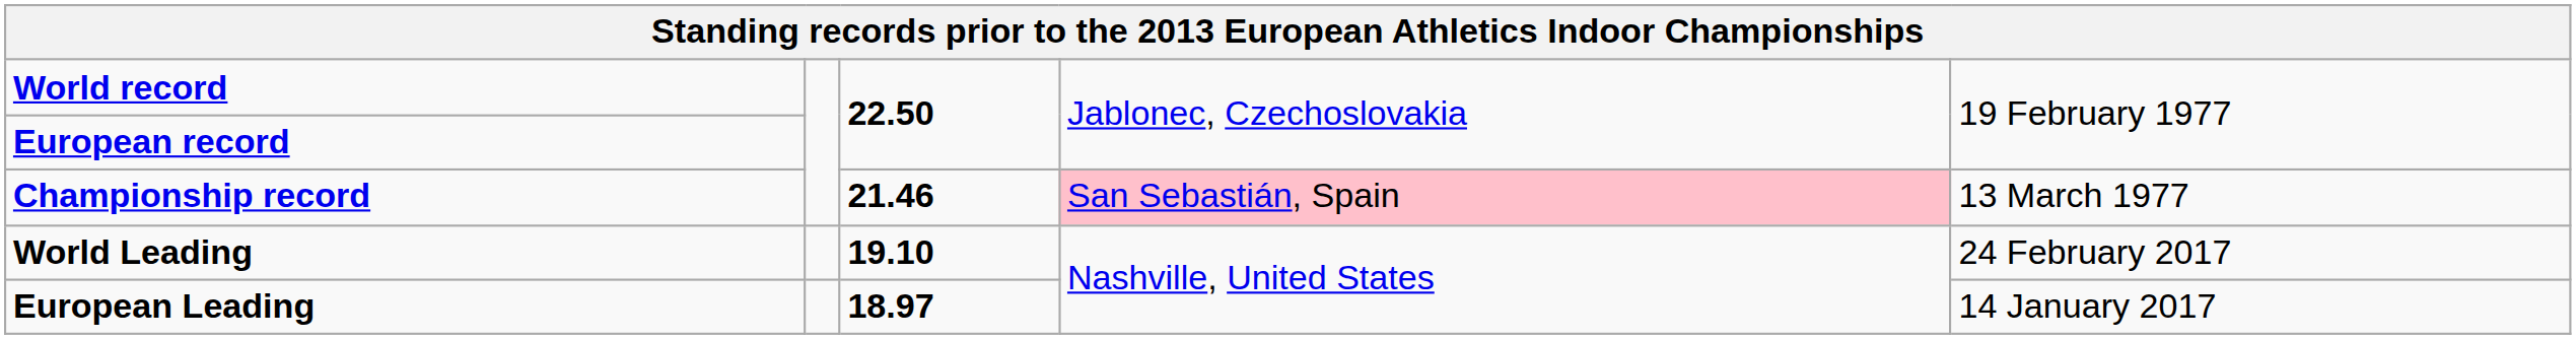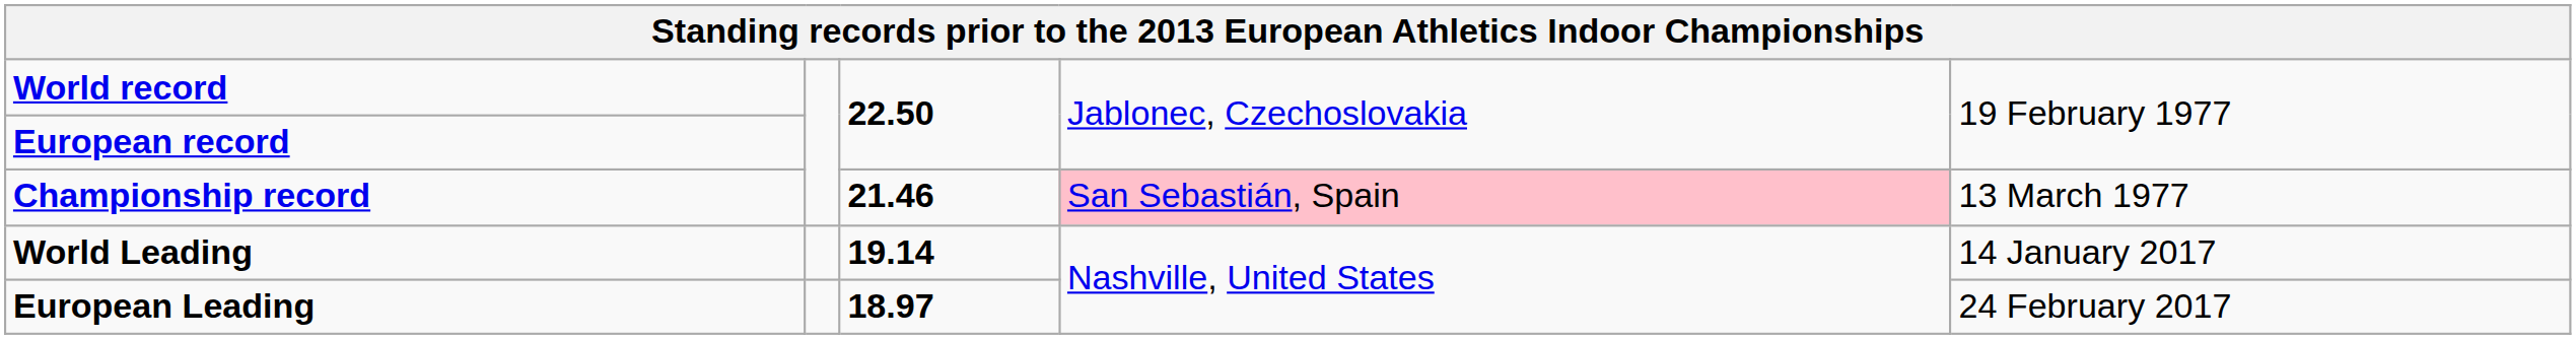 <table class="wikitable" width=75%>
 <tr>
 <th colspan="5">Standing records prior to the 2013 European Athletics Indoor Championships</th>
 </tr>
 <tr>
 <td><strong><a href='#'>World record</a></strong></td>
 <td rowspan=3></td>
 <td rowspan=2><strong>22.50</strong></td>
 <td rowspan=2><a href='#'>Jablonec</a>, <a href='#'>Czechoslovakia</a></td>
 <td rowspan=2>19 February 1977</td>
 </tr>
 <tr>
 <td><strong><a href='#'>European record</a></strong></td>
 </tr>
 <tr>
 <td><strong><a href='#'>Championship record</a></strong></td>
 <td><strong>21.46</strong></td>
 <td style="background: pink;"><a href='#'>San Sebastián</a>, Spain</td>
 <td>13 March 1977</td>
 </tr>
 <tr>
 <td><strong>World Leading</strong></td>
 <td></td>
-<td><strong>19.10</strong></td>
+<td><strong>19.14</strong></td>
 <td rowspan=2><a href='#'>Nashville</a>, <a href='#'>United States</a></td>
-<td>24 February 2017</td>
+<td>14 January 2017</td>
 </tr>
 <tr>
 <td><strong>European Leading</strong></td>
 <td></td>
 <td><strong>18.97</strong></td>
-<td>14 January 2017</td>
+<td>24 February 2017</td>
 </tr>
 </table>
